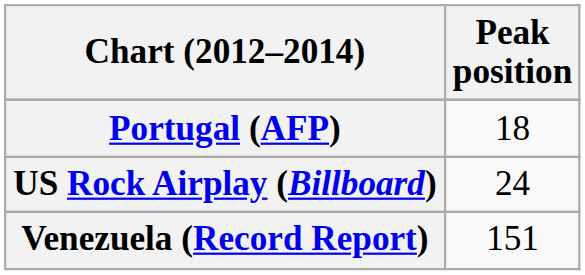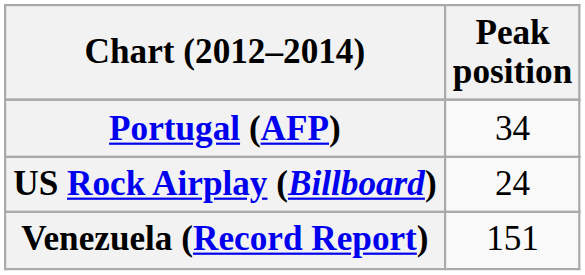 <table class="wikitable sortable plainrowheaders" style="text-align:center">
 <tr>
 <th>Chart (2012–2014)</th>
 <th>Peak<br>position</th>
 </tr>
 <tr>
 </tr>
 <tr>
 </tr>
 <tr>
 </tr>
 <tr>
 </tr>
 <tr>
 </tr>
 <tr>
 </tr>
 <tr>
 </tr>
 <tr>
 <th scope="row"><a href='#'>Portugal</a> (<a href='#'>AFP</a>)</th>
-<td>18</td>
+<td>34</td>
 </tr>
 <tr>
 </tr>
 <tr>
 </tr>
 <tr>
 </tr>
 <tr>
 <th scope="row">US <a href='#'>Rock Airplay</a> (<em><a href='#'>Billboard</a></em>)</th>
 <td>24</td>
 </tr>
 <tr>
 </tr>
 <tr>
 <th scope="row">Venezuela (<a href='#'>Record Report</a>)</th>
 <td>151</td>
 </tr>
 </table>
